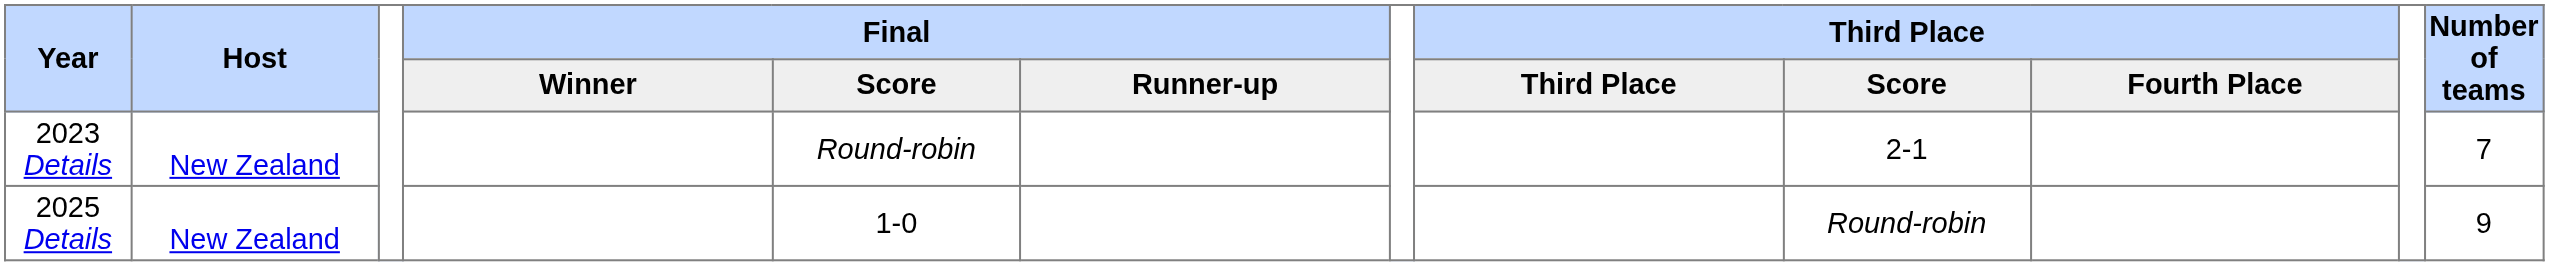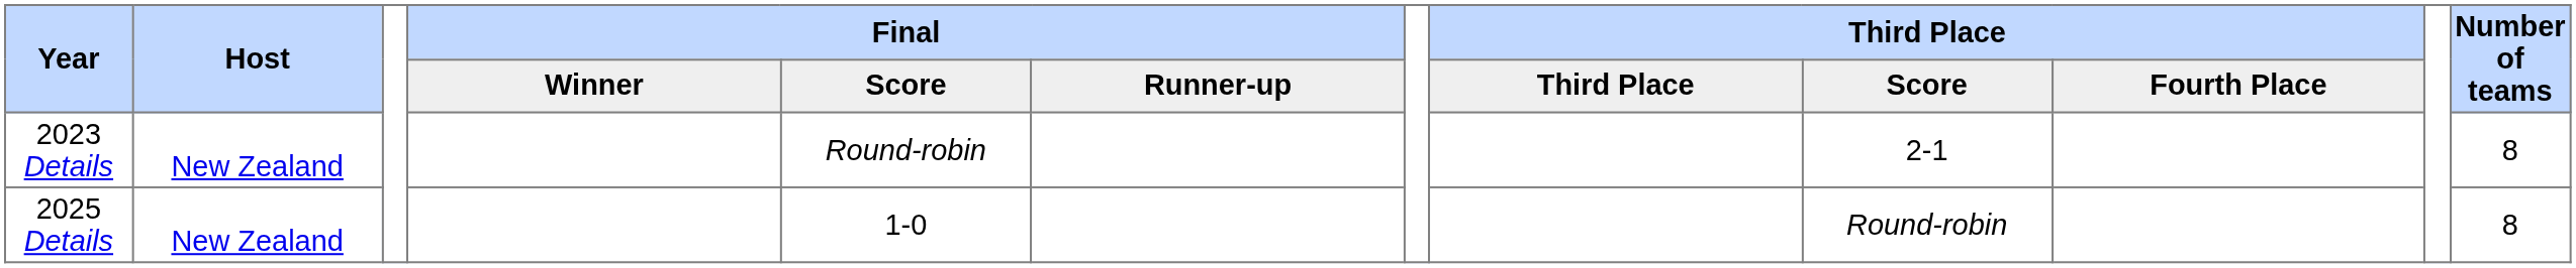 <table border=1 style="border-collapse:collapse; font-size:90%; text-align:center; width:100%" cellpadding=2 cellspacing=0>
 <tr style="background:#c1d8ff;">
 <th rowspan="2" style="width:5%;">Year</th>
 <th rowspan="2" style="width:10%;">Host</th>
 <th rowspan="13" style="width:1%; background:#fff;"></th>
 <th colspan=3>Final</th>
 <th rowspan="13" style="width:1%; background:#fff;"></th>
 <th colspan=3>Third Place</th>
 <th rowspan="13" style="width:1%; background:#fff;"></th>
 <th rowspan="2" style="width:10%;">Number of teams</th>
 </tr>
 <tr style="background:#efefef;">
 <th width=15%>Winner</th>
 <th width=10%>Score</th>
 <th width=15%>Runner-up</th>
 <th width=15%>Third Place</th>
 <th width=10%>Score</th>
 <th width=15%>Fourth Place</th>
 </tr>
 <tr>
 <td>2023 <br> <em><a href='#'>Details</a></em></td>
 <td> <br> <a href='#'>New Zealand</a></td>
 <td></td>
 <td><em>Round-robin</em></td>
 <td></td>
 <td></td>
 <td>2-1</td>
 <td></td>
-<td>7</td>
+<td>8</td>
 </tr>
 <tr>
 <td>2025 <br> <em><a href='#'>Details</a></em></td>
 <td> <br> <a href='#'>New Zealand</a></td>
 <td></td>
 <td>1-0</td>
 <td></td>
 <td></td>
 <td><em>Round-robin</em></td>
 <td></td>
-<td>9</td>
+<td>8</td>
 </tr>
 </table>
